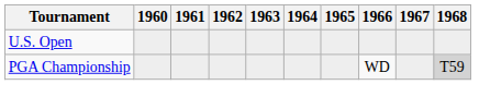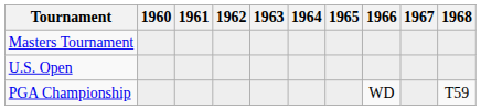 <table class="wikitable" style="font-size:95%;text-align:center;">
 <tr>
 <th>Tournament</th>
 <th>1960</th>
 <th>1961</th>
 <th>1962</th>
 <th>1963</th>
 <th>1964</th>
 <th>1965</th>
 <th>1966</th>
 <th>1967</th>
 <th>1968</th>
+</tr>
+<tr>
+<td align=left><a href='#'>Masters Tournament</a></td>
+<td style="background:#eeeeee;"></td>
+<td style="background:#eeeeee;"></td>
+<td style="background:#eeeeee;"></td>
+<td style="background:#eeeeee;"></td>
+<td style="background:#eeeeee;"></td>
+<td style="background:#eeeeee;"></td>
+<td style="background:#eeeeee;"></td>
+<td style="background:#eeeeee;"></td>
+<td style="background:#eeeeee;"></td>
 </tr>
 <tr>
 <td align=left><a href='#'>U.S. Open</a></td>
 <td style="background:#eeeeee;"></td>
 <td style="background:#eeeeee;"></td>
 <td style="background:#eeeeee;"></td>
 <td style="background:#eeeeee;"></td>
 <td style="background:#eeeeee;"></td>
 <td style="background:#eeeeee;"></td>
 <td style="background:#eeeeee;"></td>
 <td style="background:#eeeeee;"></td>
 <td style="background:#eeeeee;"></td>
 </tr>
 <tr>
 <td align=left><a href='#'>PGA Championship</a></td>
 <td style="background:#eeeeee;"></td>
 <td style="background:#eeeeee;"></td>
 <td style="background:#eeeeee;"></td>
 <td style="background:#eeeeee;"></td>
 <td style="background:#eeeeee;"></td>
 <td style="background:#eeeeee;"></td>
 <td>WD</td>
 <td style="background:#eeeeee;"></td>
-<td style="background: lightgrey;">T59</td>
+<td>T59</td>
 </tr>
 </table>
